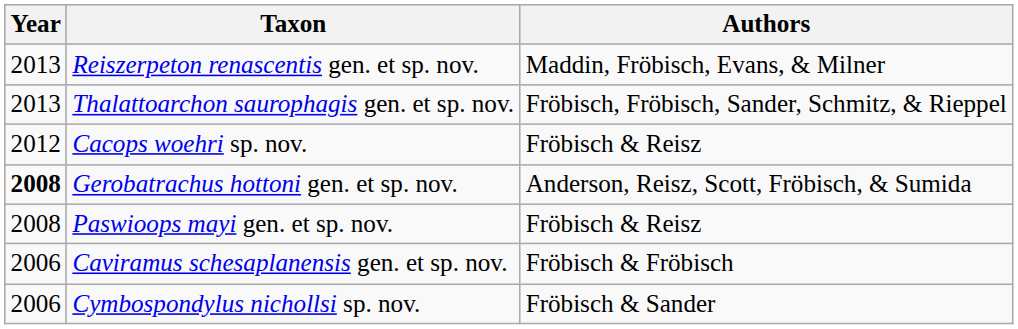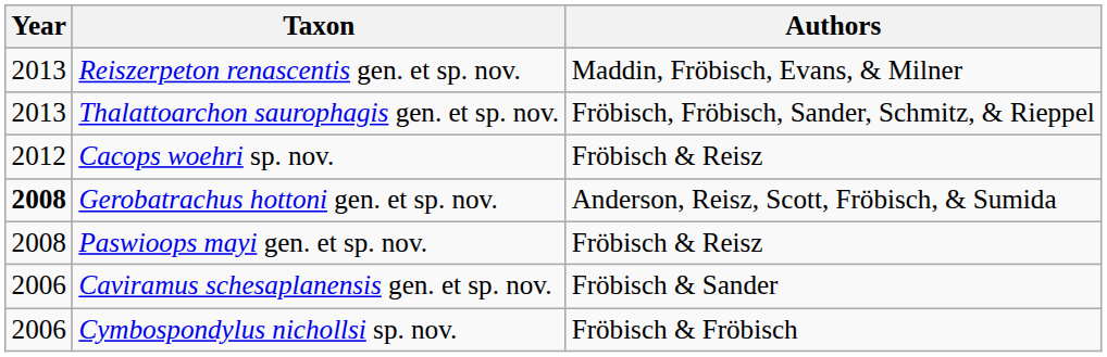 <table class="wikitable sortable">
 <tr>
 <th>Year</th>
 <th>Taxon</th>
 <th>Authors</th>
 </tr>
 <tr>
 <td>2013</td>
 <td><em><a href='#'>Reiszerpeton renascentis</a></em> gen. et sp. nov.</td>
 <td>Maddin, Fröbisch, Evans, & Milner</td>
 </tr>
 <tr>
 <td>2013</td>
 <td><em><a href='#'>Thalattoarchon saurophagis</a></em> gen. et sp. nov.</td>
 <td>Fröbisch, Fröbisch, Sander, Schmitz, & Rieppel</td>
 </tr>
 <tr>
 <td>2012</td>
 <td><em><a href='#'>Cacops woehri</a></em> sp. nov.</td>
 <td>Fröbisch & Reisz</td>
 </tr>
 <tr>
 <td><strong>2008</strong></td>
 <td><em><a href='#'>Gerobatrachus hottoni</a></em> gen. et sp. nov.</td>
 <td>Anderson, Reisz, Scott, Fröbisch, & Sumida</td>
 </tr>
 <tr>
 <td>2008</td>
 <td><em><a href='#'>Paswioops mayi</a></em> gen. et sp. nov.</td>
 <td>Fröbisch & Reisz</td>
 </tr>
 <tr>
 <td>2006</td>
 <td><em><a href='#'>Caviramus schesaplanensis</a></em> gen. et sp. nov.</td>
-<td>Fröbisch & Fröbisch</td>
+<td>Fröbisch & Sander</td>
 </tr>
 <tr>
 <td>2006</td>
 <td><em><a href='#'>Cymbospondylus nichollsi</a></em> sp. nov.</td>
-<td>Fröbisch & Sander</td>
+<td>Fröbisch & Fröbisch</td>
 </tr>
 </table>
